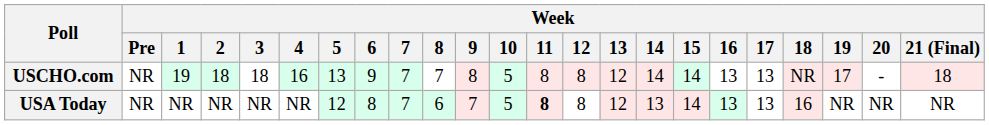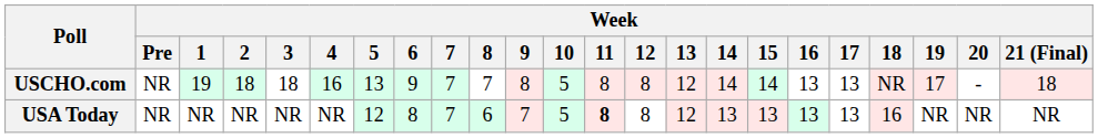 <table class="wikitable" style="white-space:nowrap;">
 <tr>
 <th scope="col" width="100" rowspan="2">Poll</th>
 <th colspan="25">Week</th>
 </tr>
 <tr>
 <th scope="col" width="30">Pre</th>
 <th scope="col" width="30">1</th>
 <th scope="col" width="30">2</th>
 <th scope="col" width="30">3</th>
 <th scope="col" width="30">4</th>
 <th scope="col" width="30">5</th>
 <th scope="col" width="30">6</th>
 <th scope="col" width="30">7</th>
 <th scope="col" width="30">8</th>
 <th scope="col" width="30">9</th>
 <th scope="col" width="30">10</th>
 <th scope="col" width="30">11</th>
 <th scope="col" width="30">12</th>
 <th scope="col" width="30">13</th>
 <th scope="col" width="30">14</th>
 <th scope="col" width="30">15</th>
 <th scope="col" width="30">16</th>
 <th scope="col" width="30">17</th>
 <th scope="col" width="30">18</th>
 <th scope="col" width="30">19</th>
 <th scope="col" width="30">20</th>
 <th scope="col" width="30">21 (Final)</th>
 </tr>
 <tr style="text-align:center;">
 <th>USCHO.com</th>
 <td bgcolor=FFFFFF>NR</td>
 <td bgcolor=D8FFEB>19</td>
 <td bgcolor=D8FFEB>18</td>
 <td bgcolor=FFFFFF>18</td>
 <td bgcolor=D8FFEB>16</td>
 <td bgcolor=D8FFEB>13</td>
 <td bgcolor=D8FFEB>9</td>
 <td bgcolor=D8FFEB>7</td>
 <td bgcolor=FFFFFF>7</td>
 <td bgcolor=FFE6E6>8</td>
 <td bgcolor=D8FFEB>5</td>
 <td bgcolor=FFE6E6>8</td>
 <td bgcolor=FFE6E6>8</td>
 <td bgcolor=FFE6E6>12</td>
 <td bgcolor=FFE6E6>14</td>
 <td bgcolor=D8FFEB>14</td>
 <td bgcolor=FFFFFF>13</td>
 <td bgcolor=FFFFFF>13</td>
 <td bgcolor=FFE6E6>NR</td>
 <td bgcolor=FFE6E6>17</td>
 <td bgcolor=FFFFFF>-</td>
 <td bgcolor=FFE6E6>18</td>
 </tr>
 <tr style="text-align:center;">
 <th>USA Today</th>
 <td bgcolor=FFFFFF>NR</td>
 <td bgcolor=FFFFFF>NR</td>
 <td bgcolor=FFFFFF>NR</td>
 <td bgcolor=FFFFFF>NR</td>
 <td bgcolor=FFFFFF>NR</td>
 <td bgcolor=D8FFEB>12</td>
 <td bgcolor=D8FFEB>8</td>
 <td bgcolor=D8FFEB>7</td>
 <td bgcolor=D8FFEB>6</td>
 <td bgcolor=FFE6E6>7</td>
 <td bgcolor=D8FFEB>5</td>
 <td bgcolor=FFE6E6><strong>8</strong></td>
 <td bgcolor=FFFFFF>8</td>
 <td bgcolor=FFE6E6>12</td>
 <td bgcolor=FFE6E6>13</td>
-<td bgcolor=FFE6E6>14</td>
+<td bgcolor=FFE6E6>13</td>
 <td bgcolor=D8FFEB>13</td>
 <td bgcolor=FFFFFF>13</td>
 <td bgcolor=FFE6E6>16</td>
 <td bgcolor=FFFFFF>NR</td>
 <td bgcolor=FFFFFF>NR</td>
 <td bgcolor=FFFFFF>NR</td>
 </tr>
 </table>
